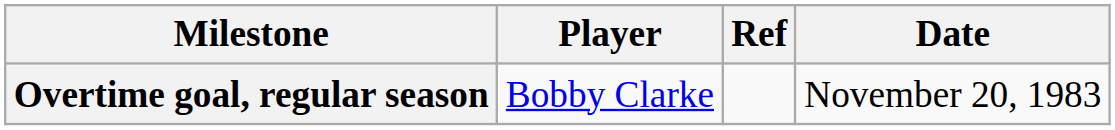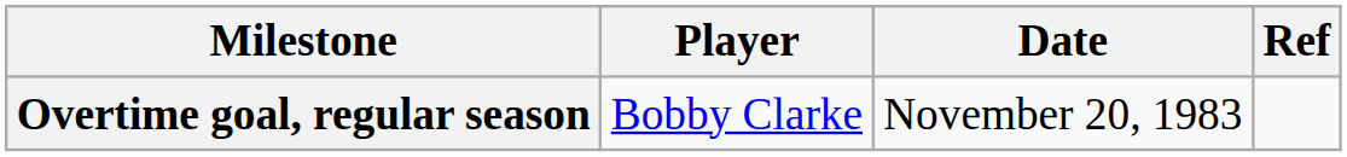 <table class="wikitable">
 <tr>
 <th scope="col">Milestone</th>
 <th scope="col">Player</th>
+<th scope="col">Date</th>
 <th scope="col">Ref</th>
-<th scope="col">Date</th>
 </tr>
 <tr>
 <th scope="row">Overtime goal, regular season</th>
 <td><a href='#'>Bobby Clarke</a></td>
+<td>November 20, 1983</td>
 <td></td>
-<td>November 20, 1983</td>
 </tr>
 </table>
